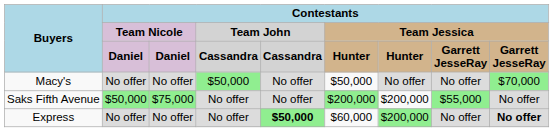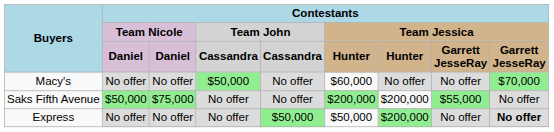 <table class="wikitable" style="text-align:center">
 <tr style="background:lightblue;">
 <td rowspan="3"><strong>Buyers</strong></td>
 <td colspan="10"><strong>Contestants</strong></td>
 </tr>
 <tr>
 <td bgcolor=Thistle colspan=2><strong>Team Nicole</strong></td>
 <td bgcolor=LightGray colspan=2><strong>Team John</strong></td>
 <td bgcolor=Tan colspan=4><strong>Team Jessica</strong></td>
 </tr>
 <tr>
 <td bgcolor=Thistle><strong>Daniel<br></strong></td>
 <td bgcolor=Thistle><strong>Daniel<br></strong></td>
 <td bgcolor=LightGray><strong>Cassandra<br></strong></td>
 <td bgcolor=LightGray><strong>Cassandra<br></strong></td>
 <td bgcolor=Tan><strong>Hunter<br></strong></td>
 <td bgcolor=Tan><strong>Hunter<br></strong></td>
 <td bgcolor=Tan><strong>Garrett<br>JesseRay<br></strong></td>
 <td bgcolor=Tan><strong>Garrett<br>JesseRay</strong></td>
 </tr>
 <tr>
 <td>Macy's</td>
 <td bgcolor=#DCDCDC>No offer</td>
 <td bgcolor=#DCDCDC>No offer</td>
 <td bgcolor=lightgreen>$50,000</td>
 <td bgcolor=#DCDCDC>No offer</td>
-<td>$50,000</td>
+<td>$60,000</td>
 <td bgcolor=#DCDCDC>No offer</td>
 <td bgcolor=#DCDCDC>No offer</td>
 <td bgcolor=lightgreen>$70,000</td>
 </tr>
 <tr>
 <td>Saks Fifth Avenue</td>
 <td bgcolor=lightgreen>$50,000</td>
 <td bgcolor=lightgreen>$75,000</td>
 <td bgcolor=#DCDCDC>No offer</td>
 <td bgcolor=#DCDCDC>No offer</td>
 <td bgcolor=lightgreen>$200,000</td>
 <td>$200,000</td>
 <td bgcolor=lightgreen>$55,000</td>
 <td bgcolor=#DCDCDC>No offer</td>
 </tr>
 <tr>
 <td>Express</td>
 <td bgcolor=#DCDCDC>No offer</td>
 <td bgcolor=#DCDCDC>No offer</td>
 <td bgcolor=#DCDCDC>No offer</td>
-<td bgcolor=lightgreen><strong>$50,000</strong></td>
-<td>$60,000</td>
+<td bgcolor=lightgreen>$50,000</td>
+<td>$50,000</td>
 <td bgcolor=lightgreen>$200,000</td>
 <td bgcolor=#DCDCDC>No offer</td>
 <td bgcolor=#DCDCDC><strong>No offer</strong></td>
 </tr>
 </table>
